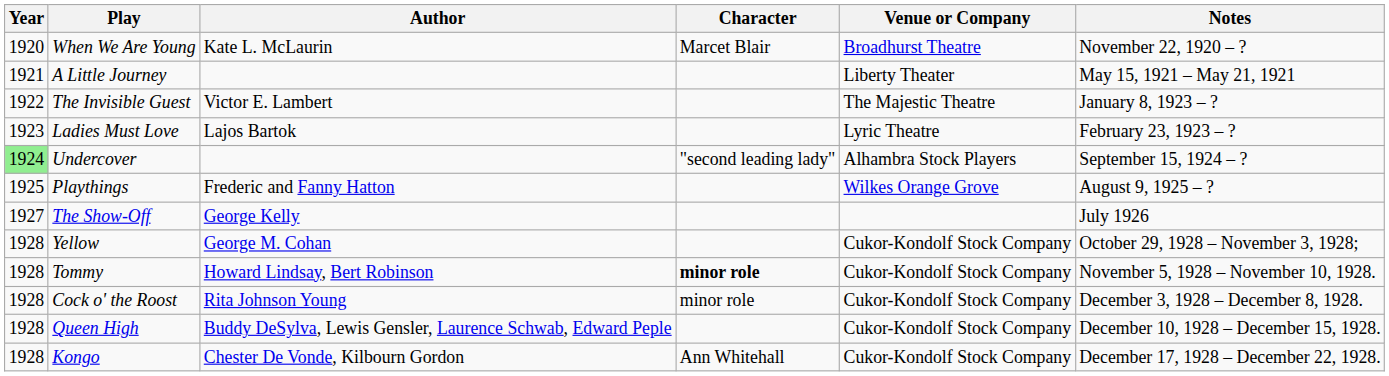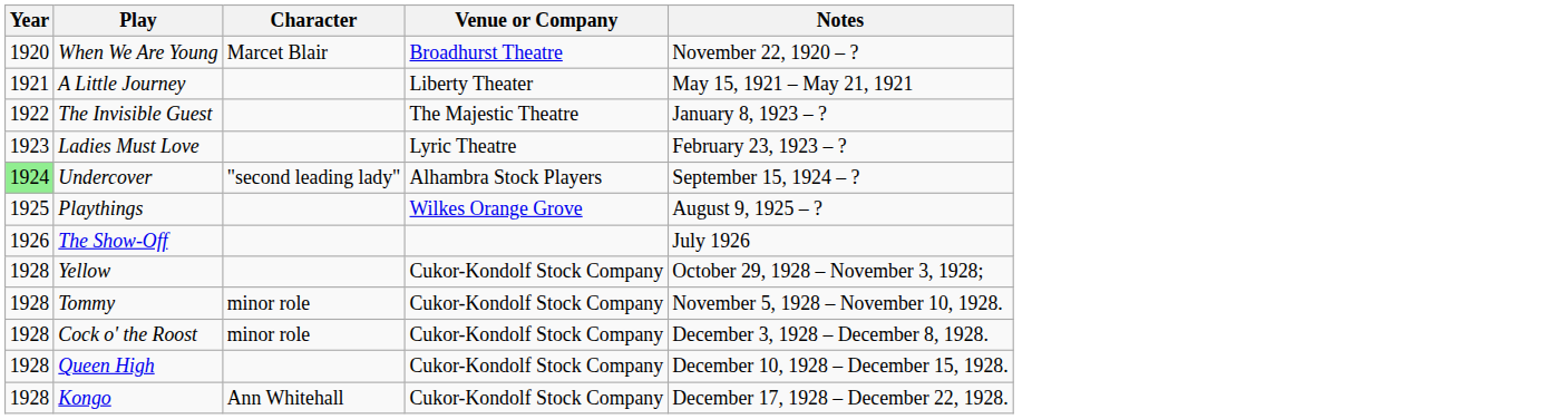 <table class="wikitable sortable">
 <tr>
 <th>Year</th>
 <th>Play</th>
-<th>Author</th>
 <th>Character</th>
 <th>Venue or Company</th>
 <th class="unsortable">Notes</th>
 </tr>
 <tr>
 <td>1920</td>
 <td><em>When We Are Young</em></td>
-<td>Kate L. McLaurin</td>
 <td>Marcet Blair</td>
 <td><a href='#'>Broadhurst Theatre</a></td>
 <td>November 22, 1920 – ?</td>
 </tr>
 <tr>
 <td>1921</td>
 <td><em>A Little Journey</em></td>
 <td></td>
-<td></td>
 <td>Liberty Theater</td>
 <td>May 15, 1921 – May 21, 1921</td>
 </tr>
 <tr>
 <td>1922</td>
 <td><em>The Invisible Guest</em></td>
-<td>Victor E. Lambert</td>
 <td></td>
 <td>The Majestic Theatre</td>
 <td>January 8, 1923 – ?</td>
 </tr>
 <tr>
 <td>1923</td>
 <td><em>Ladies Must Love</em></td>
-<td>Lajos Bartok</td>
 <td></td>
 <td>Lyric Theatre</td>
 <td>February 23, 1923 – ?</td>
 </tr>
 <tr>
 <td style="background: lightgreen;">1924</td>
 <td><em>Undercover</em></td>
-<td></td>
 <td>"second leading lady"</td>
 <td>Alhambra Stock Players</td>
 <td>September 15, 1924 – ?</td>
 </tr>
 <tr>
 <td>1925</td>
 <td><em>Playthings</em></td>
-<td>Frederic and <a href='#'>Fanny Hatton</a></td>
 <td></td>
 <td><a href='#'>Wilkes Orange Grove</a></td>
 <td>August 9, 1925 – ?</td>
 </tr>
 <tr>
-<td>1927</td>
+<td>1926</td>
 <td><em><a href='#'>The Show-Off</a></em></td>
-<td><a href='#'>George Kelly</a></td>
 <td></td>
 <td></td>
 <td>July 1926</td>
 </tr>
 <tr>
 <td>1928</td>
 <td><em>Yellow</em></td>
-<td><a href='#'>George M. Cohan</a></td>
 <td></td>
 <td>Cukor-Kondolf Stock Company</td>
 <td>October 29, 1928 – November 3, 1928;</td>
 </tr>
 <tr>
 <td>1928</td>
 <td><em>Tommy</em></td>
-<td><a href='#'>Howard Lindsay</a>, <a href='#'>Bert Robinson</a></td>
-<td><strong>minor role</strong></td>
+<td>minor role</td>
 <td>Cukor-Kondolf Stock Company</td>
 <td>November 5, 1928 – November 10, 1928.</td>
 </tr>
 <tr>
 <td>1928</td>
 <td><em>Cock o' the Roost</em></td>
-<td><a href='#'>Rita Johnson Young</a></td>
 <td>minor role</td>
 <td>Cukor-Kondolf Stock Company</td>
 <td>December 3, 1928 – December 8, 1928.</td>
 </tr>
 <tr>
 <td>1928</td>
 <td><em><a href='#'>Queen High</a></em></td>
-<td><a href='#'>Buddy DeSylva</a>, Lewis Gensler, <a href='#'>Laurence Schwab</a>, <a href='#'>Edward Peple</a></td>
 <td></td>
 <td>Cukor-Kondolf Stock Company</td>
 <td>December 10, 1928 – December 15, 1928.</td>
 </tr>
 <tr>
 <td>1928</td>
 <td><a href='#'><em>Kongo</em></a></td>
-<td><a href='#'>Chester De Vonde</a>, Kilbourn Gordon</td>
 <td>Ann Whitehall</td>
 <td>Cukor-Kondolf Stock Company</td>
 <td>December 17, 1928 – December 22, 1928.</td>
 </tr>
 </table>
